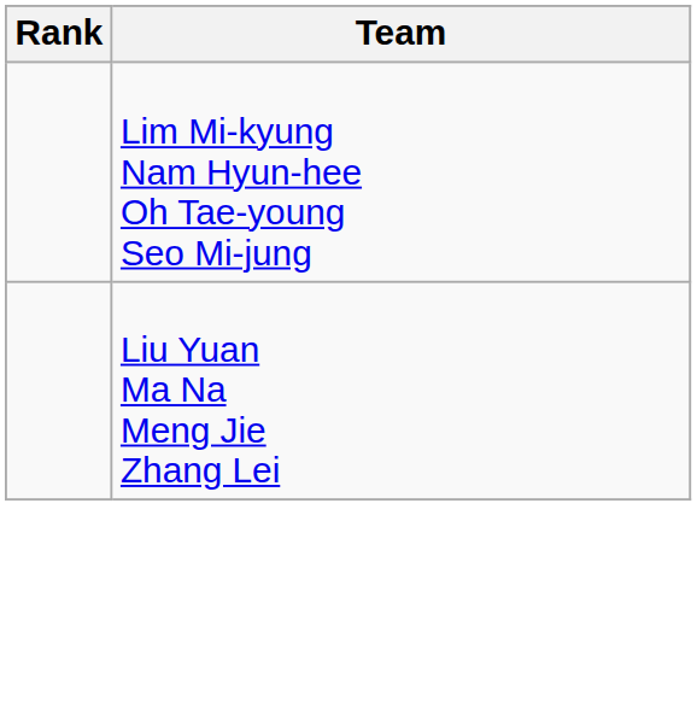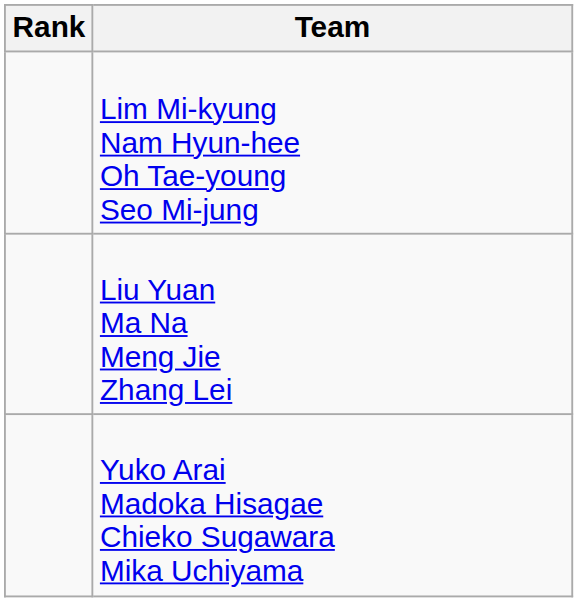 <table class="wikitable" style="text-align: center;">
 <tr>
 <th width=40>Rank</th>
 <th width=250>Team</th>
 </tr>
 <tr>
 <td></td>
 <td align=left><br><a href='#'>Lim Mi-kyung</a><br><a href='#'>Nam Hyun-hee</a><br><a href='#'>Oh Tae-young</a><br><a href='#'>Seo Mi-jung</a></td>
 </tr>
 <tr>
 <td></td>
 <td align=left><br><a href='#'>Liu Yuan</a><br><a href='#'>Ma Na</a><br><a href='#'>Meng Jie</a><br><a href='#'>Zhang Lei</a></td>
 </tr>
+<tr>
+<td></td>
+<td align=left><br><a href='#'>Yuko Arai</a><br><a href='#'>Madoka Hisagae</a><br><a href='#'>Chieko Sugawara</a><br><a href='#'>Mika Uchiyama</a></td>
+</tr>
 </table>
